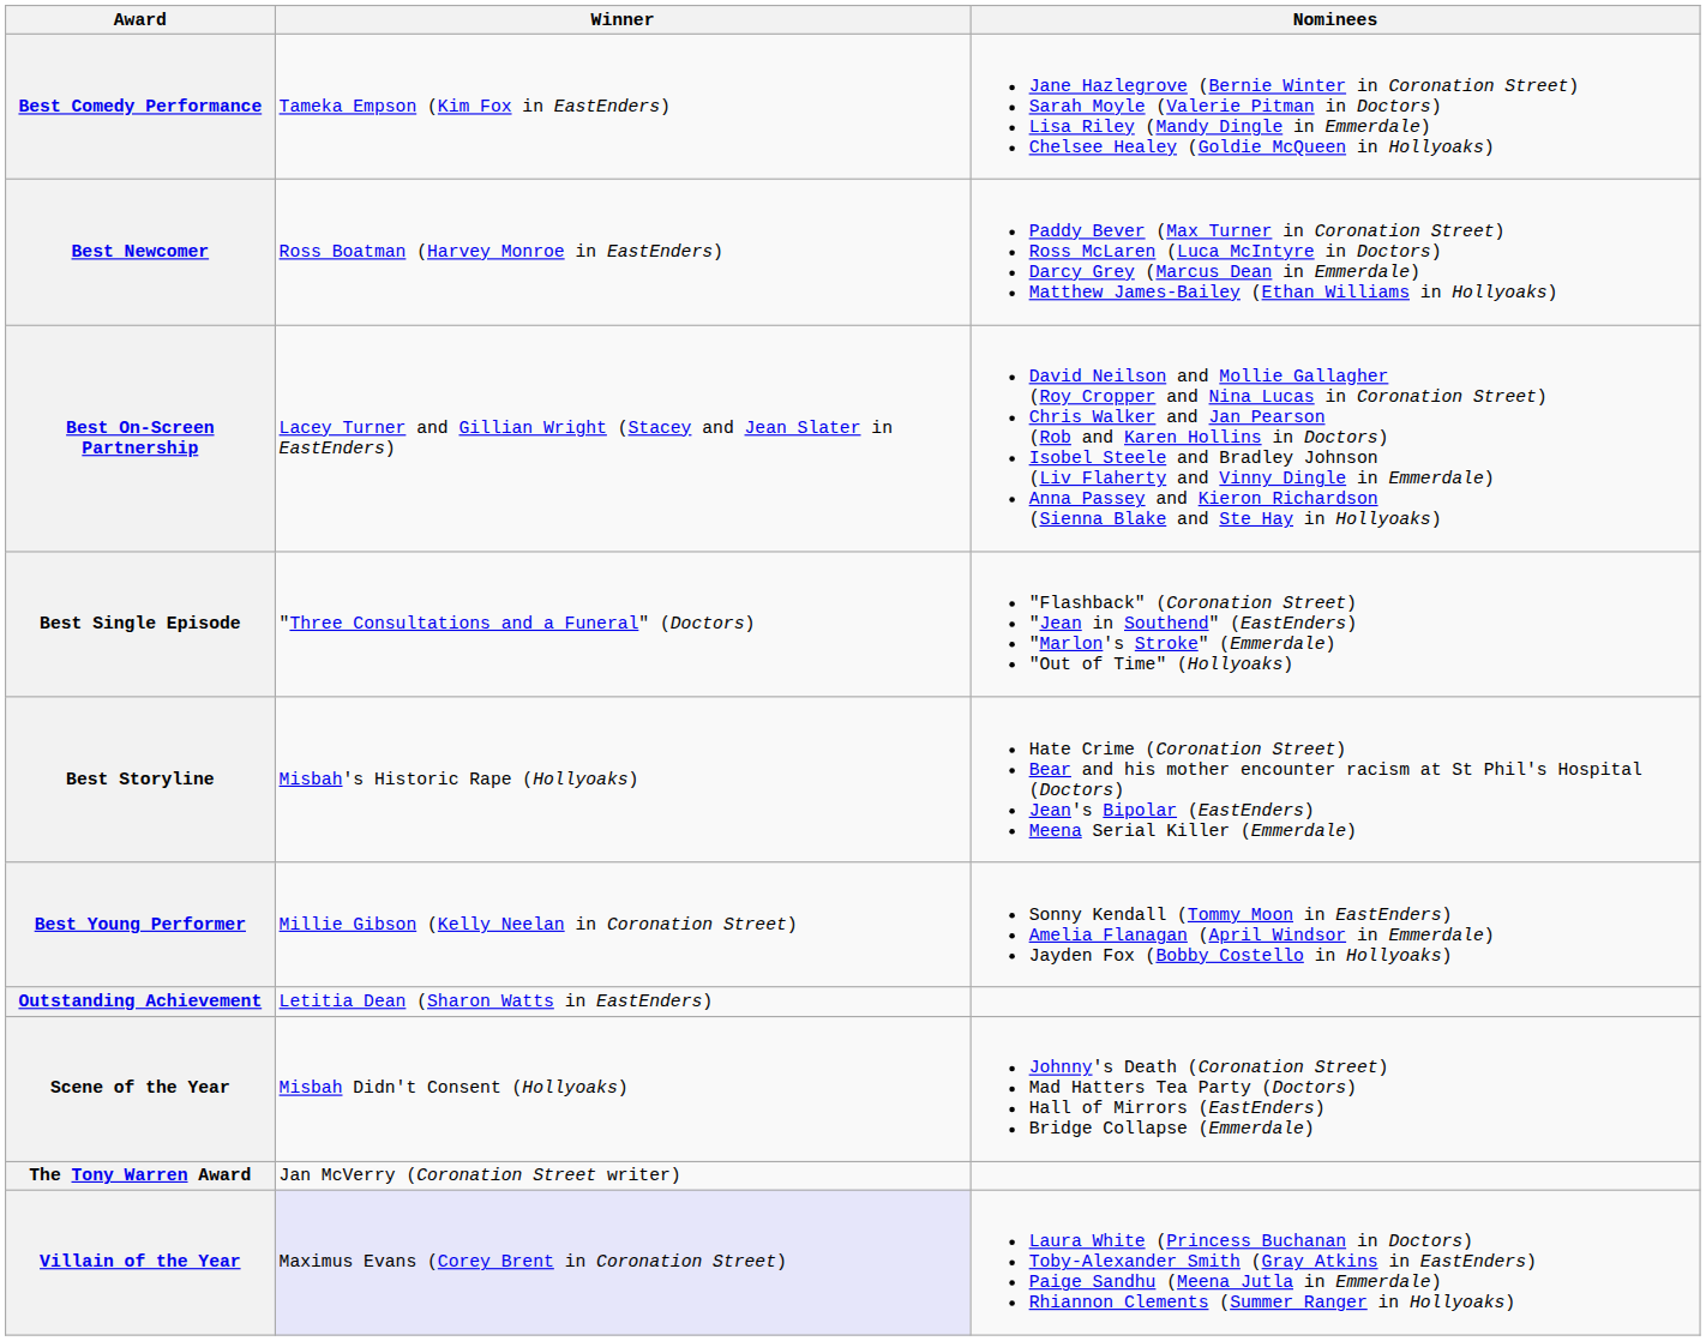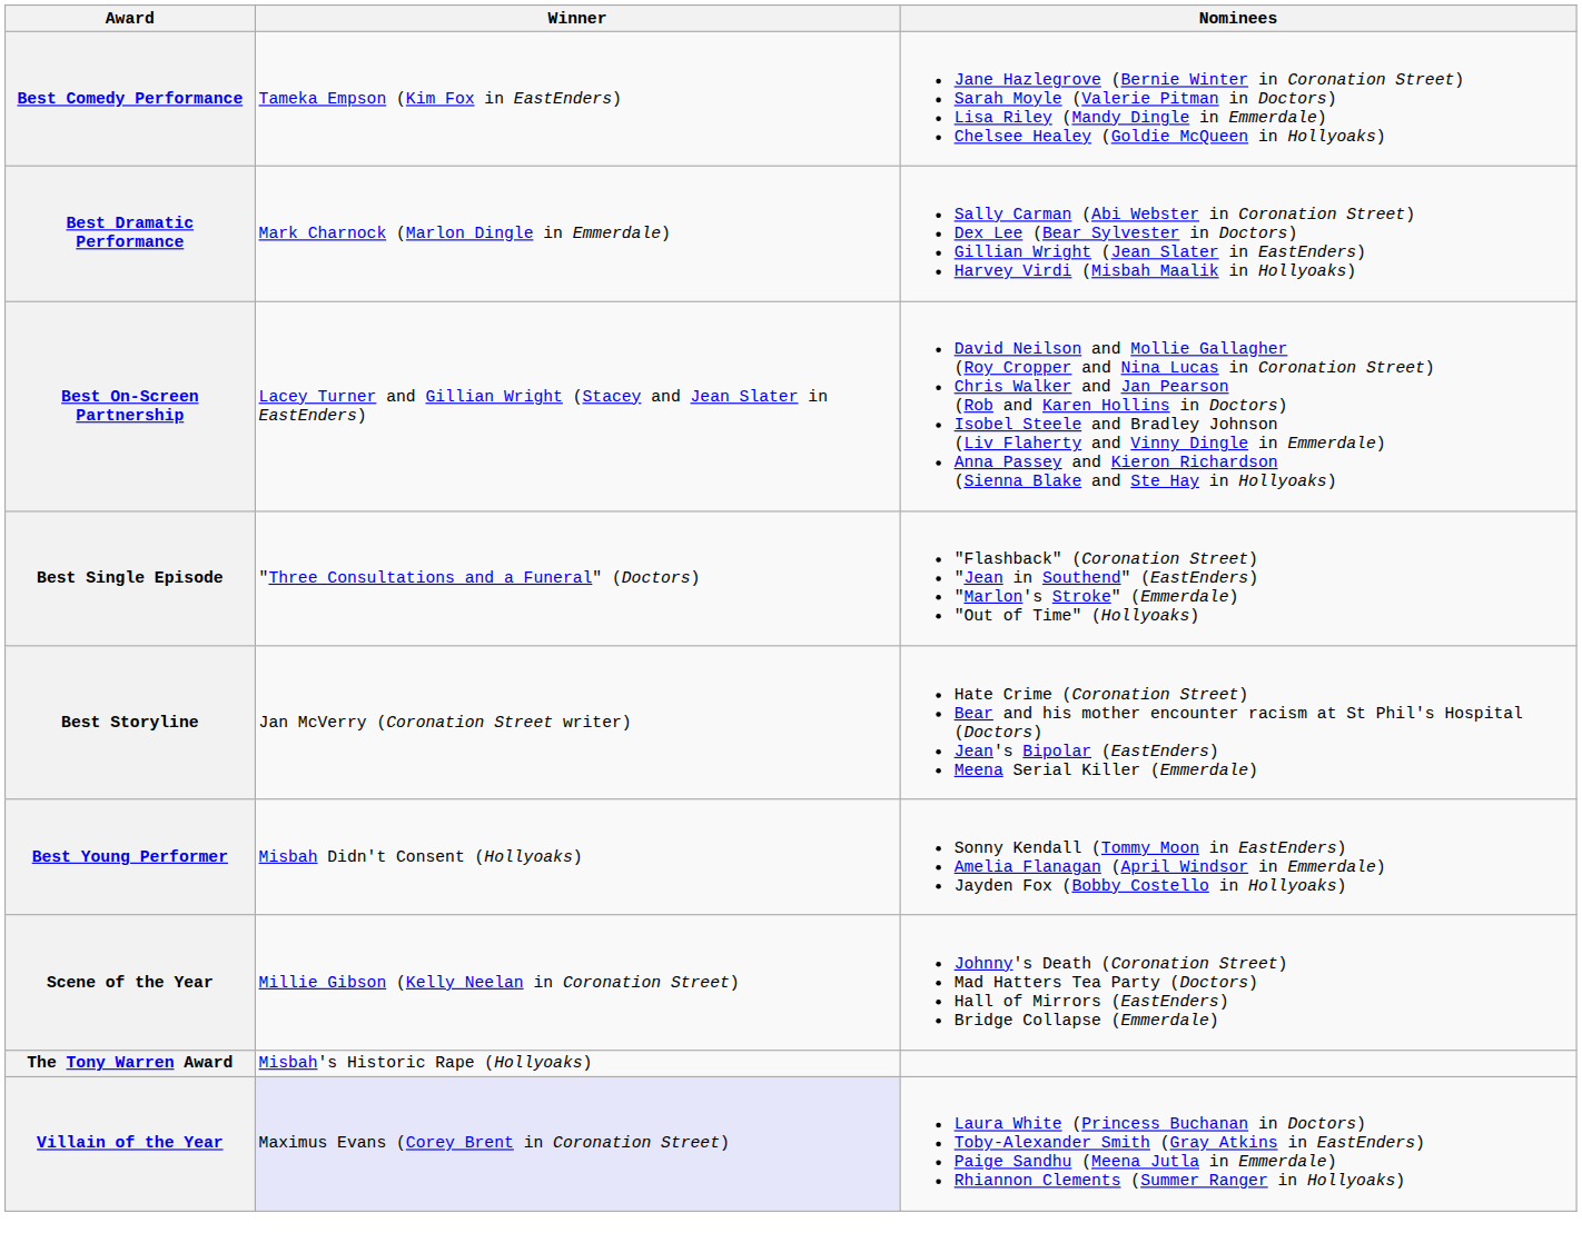 <table class="wikitable">
 <tr>
 <th>Award</th>
 <th>Winner</th>
 <th>Nominees</th>
 </tr>
 <tr>
 <th scope="row"><a href='#'>Best Comedy Performance</a></th>
 <td><a href='#'>Tameka Empson</a> (<a href='#'>Kim Fox</a> in <em>EastEnders</em>)</td>
 <td><br><ul><li><a href='#'>Jane Hazlegrove</a> (<a href='#'>Bernie Winter</a> in <em>Coronation Street</em>)</li><li><a href='#'>Sarah Moyle</a> (<a href='#'>Valerie Pitman</a> in <em>Doctors</em>)</li><li><a href='#'>Lisa Riley</a> (<a href='#'>Mandy Dingle</a> in <em>Emmerdale</em>)</li><li><a href='#'>Chelsee Healey</a> (<a href='#'>Goldie McQueen</a> in <em>Hollyoaks</em>)</li></ul></td>
 </tr>
 <tr>
-<th scope="row"><a href='#'>Best Newcomer</a></th>
-<td><a href='#'>Ross Boatman</a> (<a href='#'>Harvey Monroe</a> in <em>EastEnders</em>)</td>
-<td><br><ul><li><a href='#'>Paddy Bever</a> (<a href='#'>Max Turner</a> in <em>Coronation Street</em>)</li><li><a href='#'>Ross McLaren</a> (<a href='#'>Luca McIntyre</a> in <em>Doctors</em>)</li><li><a href='#'>Darcy Grey</a> (<a href='#'>Marcus Dean</a> in <em>Emmerdale</em>)</li><li><a href='#'>Matthew James-Bailey</a> (<a href='#'>Ethan Williams</a> in <em>Hollyoaks</em>)</li></ul></td>
+<th scope="row"><a href='#'>Best Dramatic Performance</a></th>
+<td><a href='#'>Mark Charnock</a> (<a href='#'>Marlon Dingle</a> in <em>Emmerdale</em>)</td>
+<td><br><ul><li><a href='#'>Sally Carman</a> (<a href='#'>Abi Webster</a> in <em>Coronation Street</em>)</li><li><a href='#'>Dex Lee</a> (<a href='#'>Bear Sylvester</a> in <em>Doctors</em>)</li><li><a href='#'>Gillian Wright</a> (<a href='#'>Jean Slater</a> in <em>EastEnders</em>)</li><li><a href='#'>Harvey Virdi</a> (<a href='#'>Misbah Maalik</a> in <em>Hollyoaks</em>)</li></ul></td>
 </tr>
 <tr>
 <th scope="row"><a href='#'>Best On-Screen Partnership</a></th>
 <td><a href='#'>Lacey Turner</a> and <a href='#'>Gillian Wright</a> (<a href='#'>Stacey</a> and <a href='#'>Jean Slater</a> in <em>EastEnders</em>)</td>
 <td><br><ul><li><a href='#'>David Neilson</a> and <a href='#'>Mollie Gallagher</a><br>(<a href='#'>Roy Cropper</a> and <a href='#'>Nina Lucas</a> in <em>Coronation Street</em>)</li><li><a href='#'>Chris Walker</a> and <a href='#'>Jan Pearson</a><br>(<a href='#'>Rob</a> and <a href='#'>Karen Hollins</a> in <em>Doctors</em>)</li><li><a href='#'>Isobel Steele</a> and Bradley Johnson<br>(<a href='#'>Liv Flaherty</a> and <a href='#'>Vinny Dingle</a> in <em>Emmerdale</em>)</li><li><a href='#'>Anna Passey</a> and <a href='#'>Kieron Richardson</a><br>(<a href='#'>Sienna Blake</a> and <a href='#'>Ste Hay</a> in <em>Hollyoaks</em>)</li></ul></td>
 </tr>
 <tr>
 <th scope="row">Best Single Episode</th>
 <td>"<a href='#'>Three Consultations and a Funeral</a>" (<em>Doctors</em>)</td>
 <td><br><ul><li>"Flashback" (<em>Coronation Street</em>)</li><li>"<a href='#'>Jean</a> in <a href='#'>Southend</a>" (<em>EastEnders</em>)</li><li>"<a href='#'>Marlon</a>'s <a href='#'>Stroke</a>" (<em>Emmerdale</em>)</li><li>"Out of Time" (<em>Hollyoaks</em>)</li></ul></td>
 </tr>
 <tr>
 <th scope="row">Best Storyline</th>
-<td><a href='#'>Misbah</a>'s Historic Rape (<em>Hollyoaks</em>)</td>
+<td>Jan McVerry (<em>Coronation Street</em> writer)</td>
 <td><br><ul><li>Hate Crime (<em>Coronation Street</em>)</li><li><a href='#'>Bear</a> and his mother encounter racism at St Phil's Hospital (<em>Doctors</em>)</li><li><a href='#'>Jean</a>'s <a href='#'>Bipolar</a> (<em>EastEnders</em>)</li><li><a href='#'>Meena</a> Serial Killer (<em>Emmerdale</em>)</li></ul></td>
 </tr>
 <tr>
 <th scope="row"><a href='#'>Best Young Performer</a></th>
-<td><a href='#'>Millie Gibson</a> (<a href='#'>Kelly Neelan</a> in <em>Coronation Street</em>)</td>
+<td><a href='#'>Misbah</a> Didn't Consent (<em>Hollyoaks</em>)</td>
 <td><br><ul><li>Sonny Kendall (<a href='#'>Tommy Moon</a> in <em>EastEnders</em>)</li><li><a href='#'>Amelia Flanagan</a> (<a href='#'>April Windsor</a> in <em>Emmerdale</em>)</li><li>Jayden Fox (<a href='#'>Bobby Costello</a> in <em>Hollyoaks</em>)</li></ul></td>
 </tr>
 <tr>
-<th scope="row"><a href='#'>Outstanding Achievement</a></th>
-<td><a href='#'>Letitia Dean</a> (<a href='#'>Sharon Watts</a> in <em>EastEnders</em>)</td>
-<td></td>
-</tr>
-<tr>
 <th scope="row">Scene of the Year</th>
-<td><a href='#'>Misbah</a> Didn't Consent (<em>Hollyoaks</em>)</td>
+<td><a href='#'>Millie Gibson</a> (<a href='#'>Kelly Neelan</a> in <em>Coronation Street</em>)</td>
 <td><br><ul><li><a href='#'>Johnny</a>'s Death (<em>Coronation Street</em>)</li><li>Mad Hatters Tea Party (<em>Doctors</em>)</li><li>Hall of Mirrors (<em>EastEnders</em>)</li><li>Bridge Collapse (<em>Emmerdale</em>)</li></ul></td>
 </tr>
 <tr>
 <th scope="row">The <a href='#'>Tony Warren</a> Award</th>
-<td>Jan McVerry (<em>Coronation Street</em> writer)</td>
+<td><a href='#'>Misbah</a>'s Historic Rape (<em>Hollyoaks</em>)</td>
 <td></td>
 </tr>
 <tr>
 <th scope="row"><a href='#'>Villain of the Year</a></th>
 <td style="background: lavender;">Maximus Evans (<a href='#'>Corey Brent</a> in <em>Coronation Street</em>)</td>
 <td><br><ul><li><a href='#'>Laura White</a> (<a href='#'>Princess Buchanan</a> in <em>Doctors</em>)</li><li><a href='#'>Toby-Alexander Smith</a> (<a href='#'>Gray Atkins</a> in <em>EastEnders</em>)</li><li><a href='#'>Paige Sandhu</a> (<a href='#'>Meena Jutla</a> in <em>Emmerdale</em>)</li><li><a href='#'>Rhiannon Clements</a> (<a href='#'>Summer Ranger</a> in <em>Hollyoaks</em>)</li></ul></td>
 </tr>
 </table>
